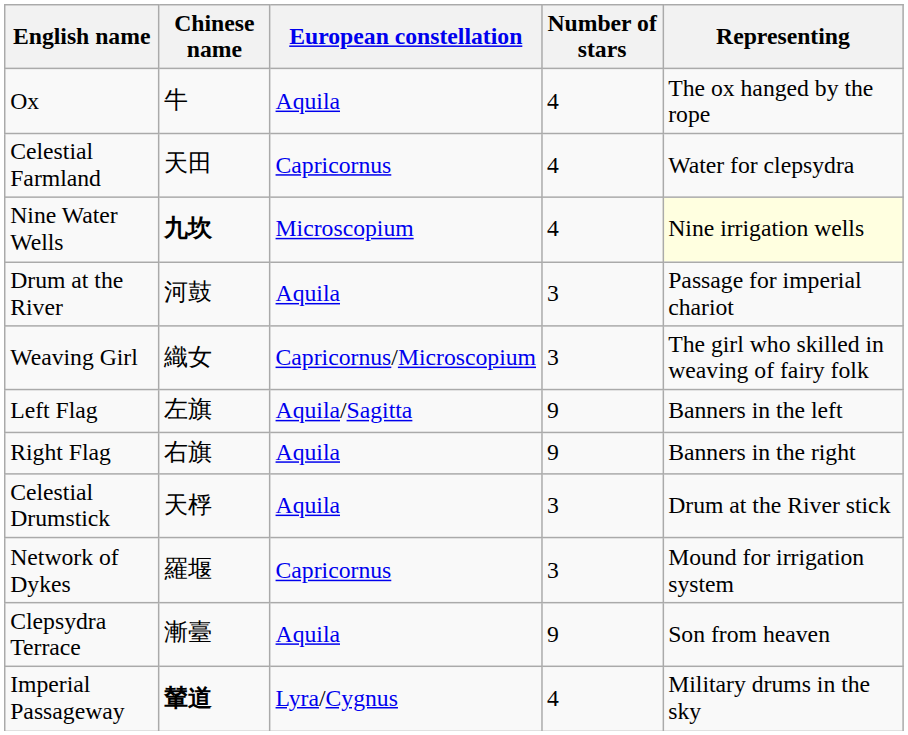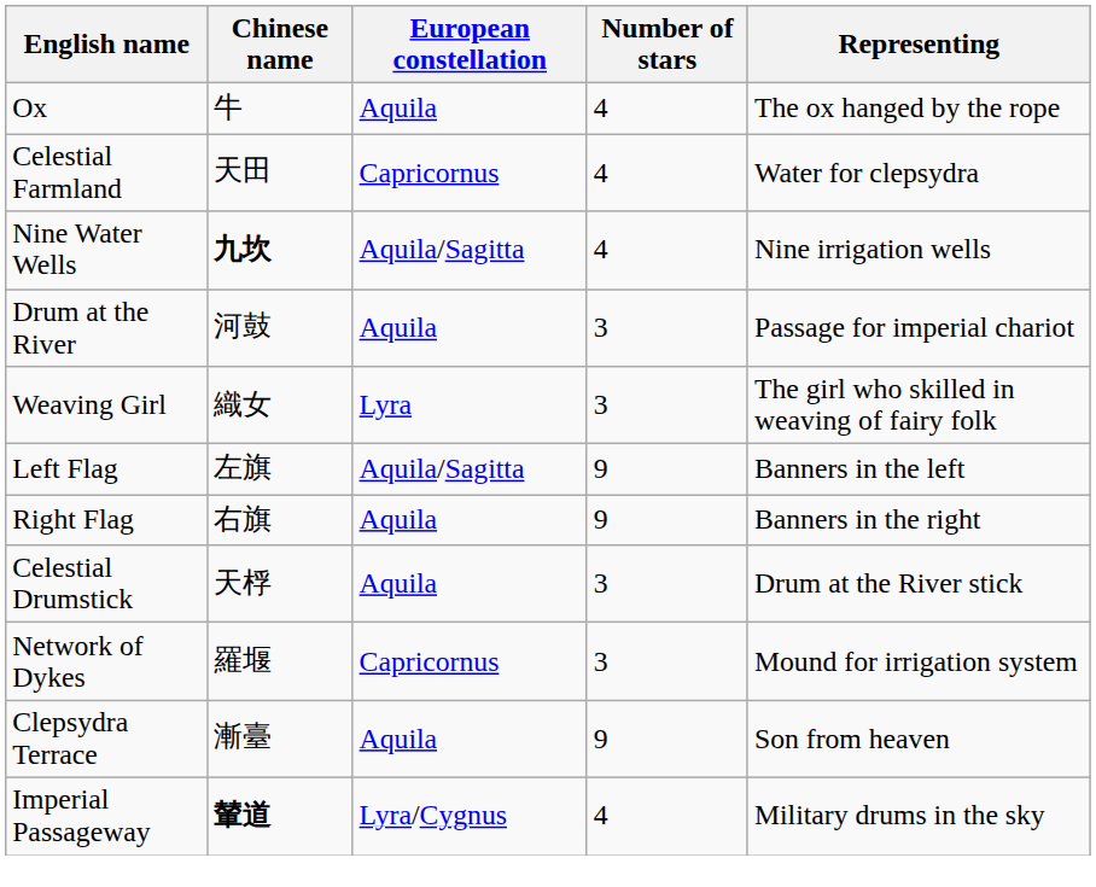 <table class="wikitable">
 <tr>
 <th>English name</th>
 <th>Chinese name</th>
 <th><a href='#'>European constellation</a></th>
 <th>Number of stars</th>
 <th>Representing</th>
 </tr>
 <tr>
 <td>Ox</td>
 <td>牛</td>
 <td><a href='#'>Aquila</a></td>
 <td>4</td>
 <td>The ox hanged by the rope</td>
 </tr>
 <tr>
 <td>Celestial Farmland</td>
 <td>天田</td>
 <td><a href='#'>Capricornus</a></td>
 <td>4</td>
 <td>Water for clepsydra</td>
 </tr>
 <tr>
 <td>Nine Water Wells</td>
 <td><strong>九坎</strong></td>
-<td><a href='#'>Microscopium</a></td>
+<td><a href='#'>Aquila</a>/<a href='#'>Sagitta</a></td>
 <td>4</td>
-<td style="background: lightyellow;">Nine irrigation wells</td>
+<td>Nine irrigation wells</td>
 </tr>
 <tr>
 <td>Drum at the River</td>
 <td>河鼓</td>
 <td><a href='#'>Aquila</a></td>
 <td>3</td>
 <td>Passage for imperial chariot</td>
 </tr>
 <tr>
 <td>Weaving Girl</td>
 <td>織女</td>
-<td><a href='#'>Capricornus</a>/<a href='#'>Microscopium</a></td>
+<td><a href='#'>Lyra</a></td>
 <td>3</td>
 <td>The girl who skilled in weaving of fairy folk</td>
 </tr>
 <tr>
 <td>Left Flag</td>
 <td>左旗</td>
 <td><a href='#'>Aquila</a>/<a href='#'>Sagitta</a></td>
 <td>9</td>
 <td>Banners in the left</td>
 </tr>
 <tr>
 <td>Right Flag</td>
 <td>右旗</td>
 <td><a href='#'>Aquila</a></td>
 <td>9</td>
 <td>Banners in the right</td>
 </tr>
 <tr>
 <td>Celestial Drumstick</td>
 <td>天桴</td>
 <td><a href='#'>Aquila</a></td>
 <td>3</td>
 <td>Drum at the River stick</td>
 </tr>
 <tr>
 <td>Network of Dykes</td>
 <td>羅堰</td>
 <td><a href='#'>Capricornus</a></td>
 <td>3</td>
 <td>Mound for irrigation system</td>
 </tr>
 <tr>
 <td>Clepsydra Terrace</td>
 <td>漸臺</td>
 <td><a href='#'>Aquila</a></td>
 <td>9</td>
 <td>Son from heaven</td>
 </tr>
 <tr>
 <td>Imperial Passageway</td>
 <td><strong>輦道</strong></td>
 <td><a href='#'>Lyra</a>/<a href='#'>Cygnus</a></td>
 <td>4</td>
 <td>Military drums in the sky</td>
 </tr>
 </table>
